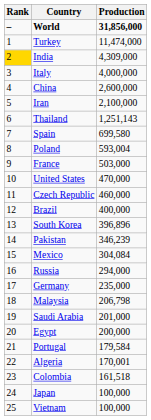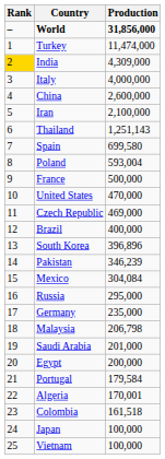 <table class="wikitable sortable">
 <tr bgcolor="#ececec">
 <th>Rank</th>
 <th>Country</th>
 <th>Production</th>
 </tr>
 <tr>
 <td><strong>–</strong></td>
 <td><strong>World</strong></td>
 <td><strong>31,856,000</strong></td>
 </tr>
 <tr>
 <td>1</td>
 <td> <a href='#'>Turkey</a></td>
 <td align="left">11,474,000</td>
 </tr>
 <tr>
 <td style="background: gold;">2</td>
 <td> <a href='#'>India</a></td>
 <td align="left">4,309,000</td>
 </tr>
 <tr>
 <td>3</td>
 <td> <a href='#'>Italy</a></td>
 <td align="left">4,000,000</td>
 </tr>
 <tr>
 <td>4</td>
 <td> <a href='#'>China</a></td>
 <td align="left">2,600,000</td>
 </tr>
 <tr>
 <td>5</td>
 <td> <a href='#'>Iran</a></td>
 <td align="left">2,100,000</td>
 </tr>
 <tr>
 <td>6</td>
 <td> <a href='#'>Thailand</a></td>
 <td align="left">1,251,143</td>
 </tr>
 <tr>
 <td>7</td>
 <td> <a href='#'>Spain</a></td>
 <td align="left">699,580</td>
 </tr>
 <tr>
 <td>8</td>
 <td> <a href='#'>Poland</a></td>
 <td align="left">593,004</td>
 </tr>
 <tr>
 <td>9</td>
 <td> <a href='#'>France</a></td>
-<td align="left">503,000</td>
+<td align="left">500,000</td>
 </tr>
 <tr>
 <td>10</td>
 <td> <a href='#'>United States</a></td>
 <td align="left">470,000</td>
 </tr>
 <tr>
 <td>11</td>
 <td> <a href='#'>Czech Republic</a></td>
-<td align="left">460,000</td>
+<td align="left">469,000</td>
 </tr>
 <tr>
 <td>12</td>
 <td> <a href='#'>Brazil</a></td>
 <td align="left">400,000</td>
 </tr>
 <tr>
 <td>13</td>
 <td> <a href='#'>South Korea</a></td>
 <td align="left">396,896</td>
 </tr>
 <tr>
 <td>14</td>
 <td> <a href='#'>Pakistan</a></td>
 <td align="left">346,239</td>
 </tr>
 <tr>
 <td>15</td>
 <td> <a href='#'>Mexico</a></td>
 <td align="left">304,084</td>
 </tr>
 <tr>
 <td>16</td>
 <td> <a href='#'>Russia</a></td>
-<td align="left">294,000</td>
+<td align="left">295,000</td>
 </tr>
 <tr>
 <td>17</td>
 <td> <a href='#'>Germany</a></td>
 <td align="left">235,000</td>
 </tr>
 <tr>
 <td>18</td>
 <td> <a href='#'>Malaysia</a></td>
 <td align="left">206,798</td>
 </tr>
 <tr>
 <td>19</td>
 <td> <a href='#'>Saudi Arabia</a></td>
 <td align="left">201,000</td>
 </tr>
 <tr>
 <td>20</td>
 <td> <a href='#'>Egypt</a></td>
 <td align="left">200,000</td>
 </tr>
 <tr>
 <td>21</td>
 <td> <a href='#'>Portugal</a></td>
 <td align="left">179,584</td>
 </tr>
 <tr>
 <td>22</td>
 <td> <a href='#'>Algeria</a></td>
 <td align="left">170,001</td>
 </tr>
 <tr>
 <td>23</td>
 <td> <a href='#'>Colombia</a></td>
 <td align="left">161,518</td>
 </tr>
 <tr>
 <td>24</td>
 <td> <a href='#'>Japan</a></td>
 <td align="left">100,000</td>
 </tr>
 <tr>
 <td>25</td>
 <td> <a href='#'>Vietnam</a></td>
 <td align="left">100,000</td>
 </tr>
 </table>
